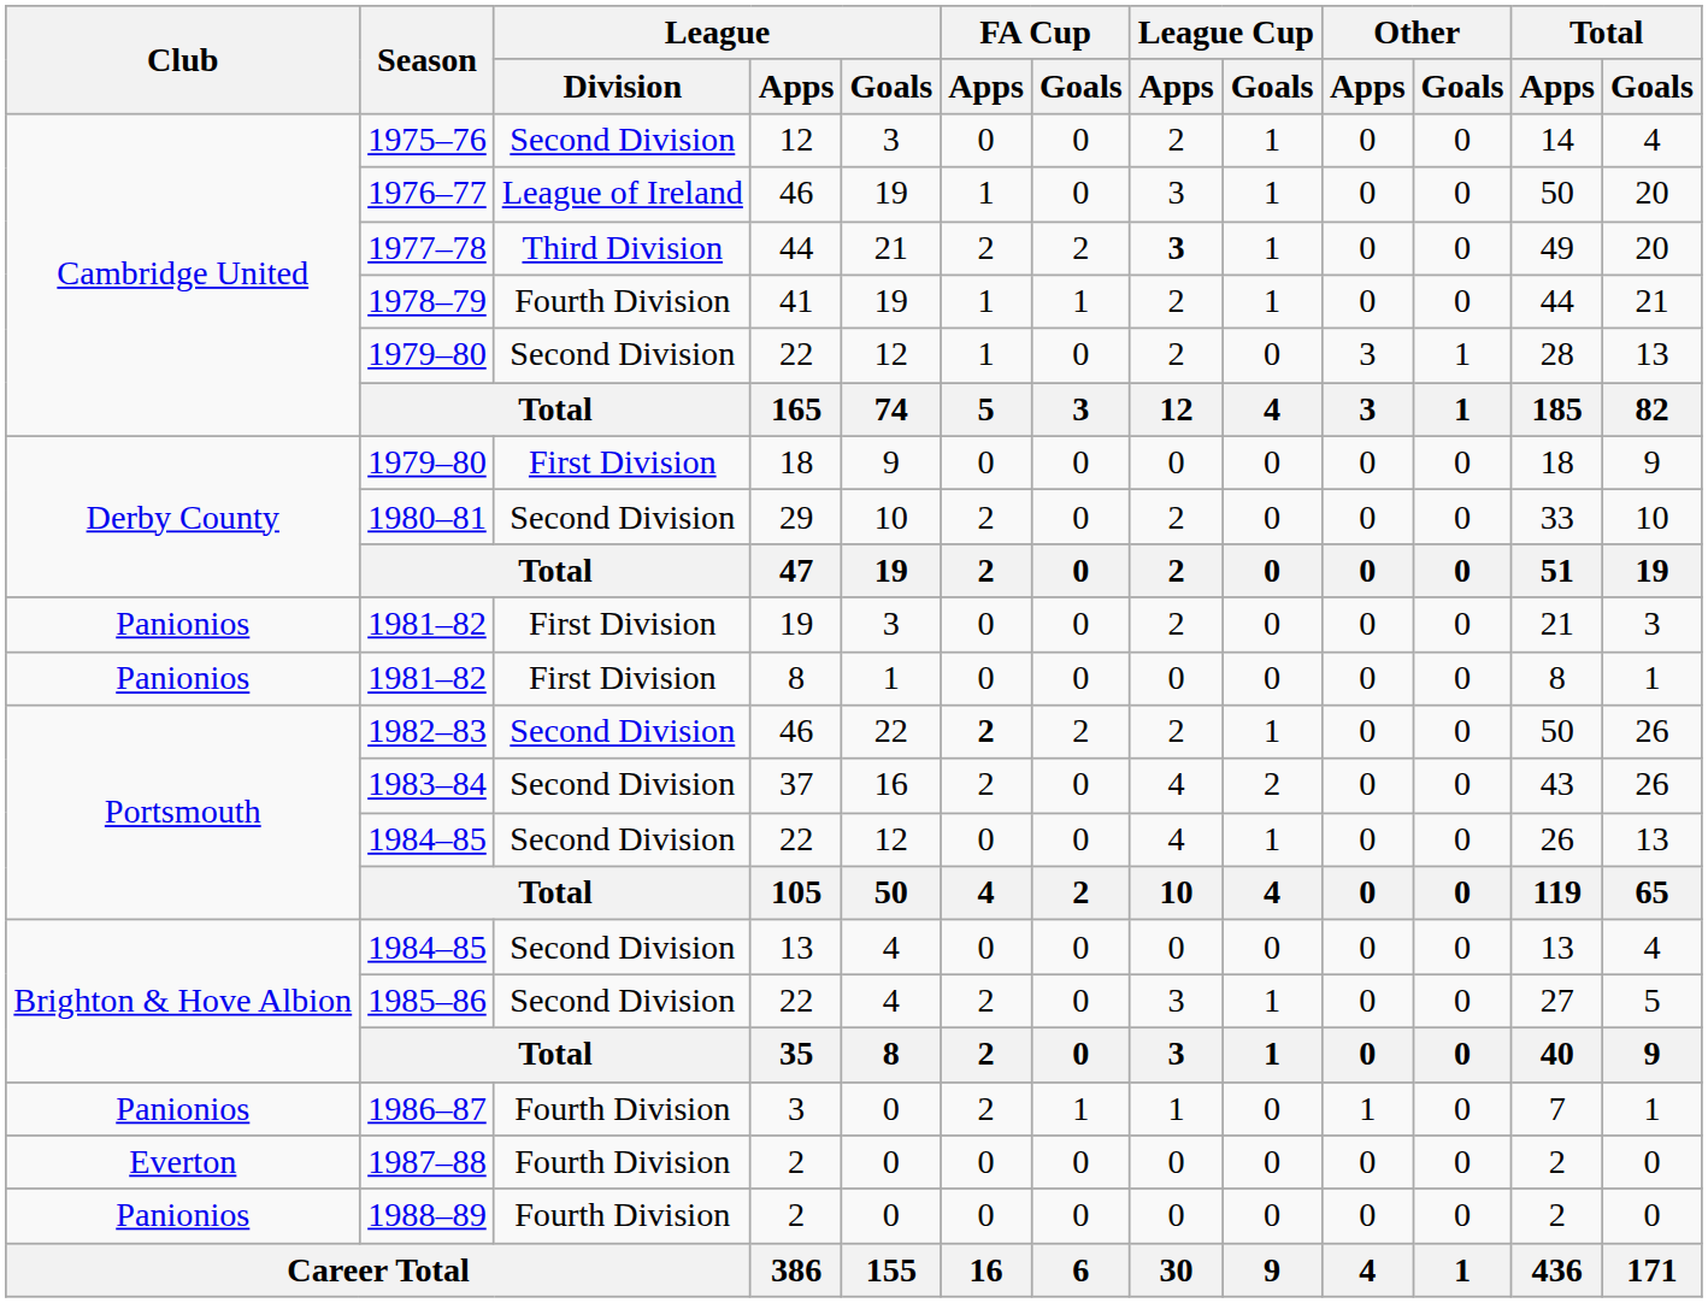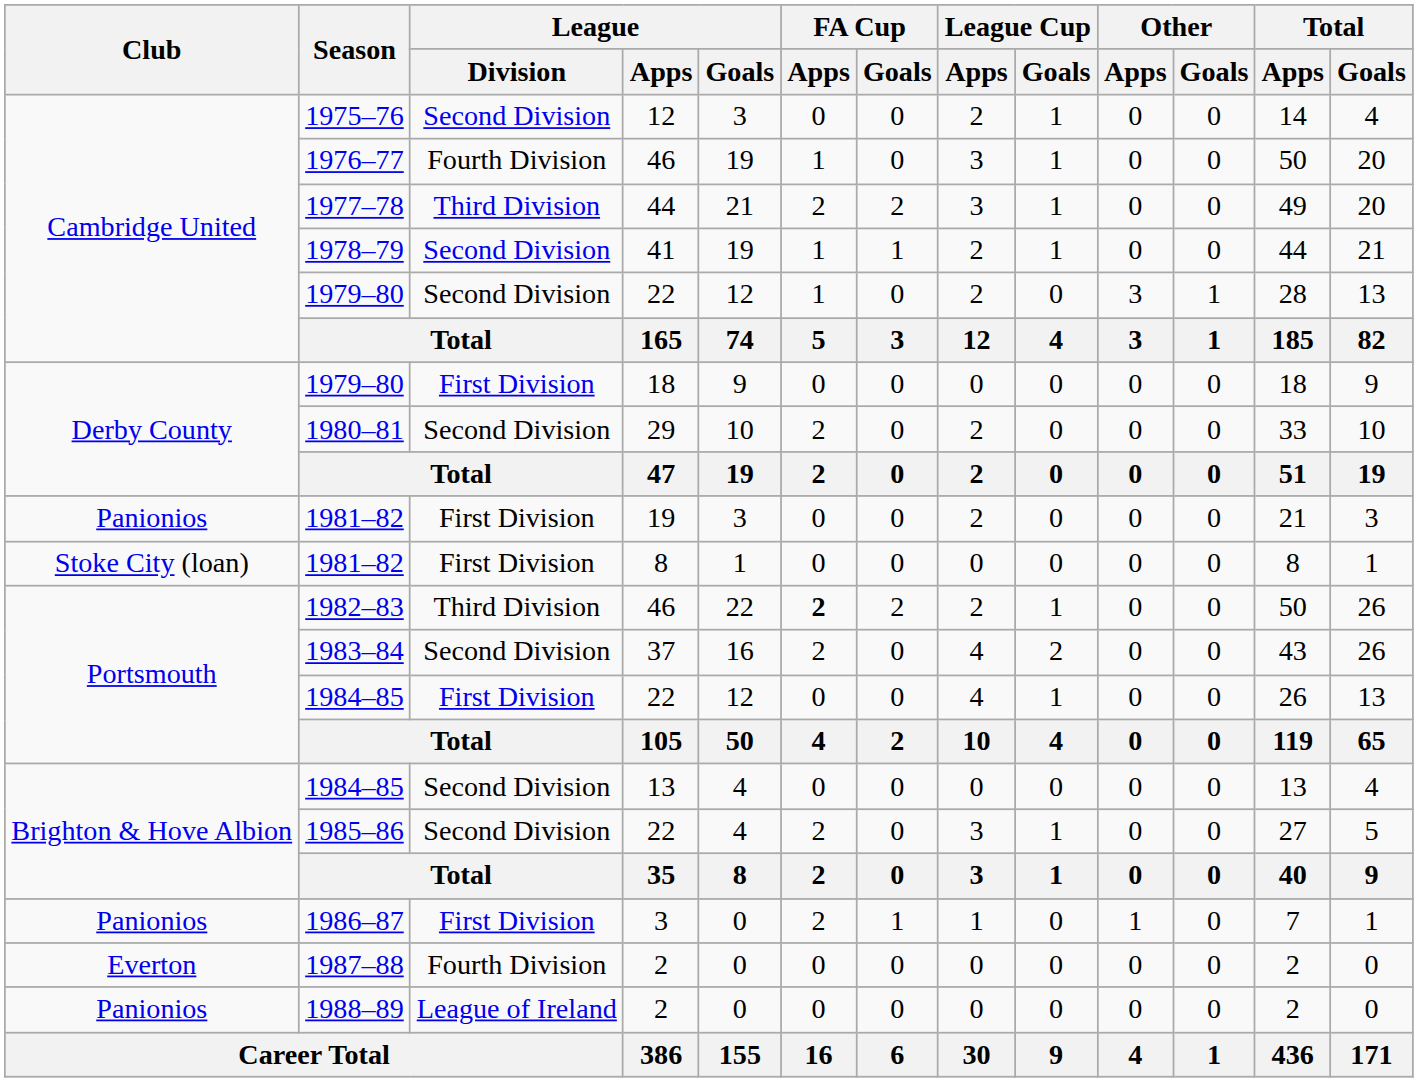 <table class="wikitable" style="text-align: center;">
 <tr>
 <th rowspan="2">Club</th>
 <th rowspan="2">Season</th>
 <th colspan="3">League</th>
 <th colspan="2">FA Cup</th>
 <th colspan="2">League Cup</th>
 <th colspan="2">Other</th>
 <th colspan="2">Total</th>
 </tr>
 <tr>
 <th>Division</th>
 <th>Apps</th>
 <th>Goals</th>
 <th>Apps</th>
 <th>Goals</th>
 <th>Apps</th>
 <th>Goals</th>
 <th>Apps</th>
 <th>Goals</th>
 <th>Apps</th>
 <th>Goals</th>
 </tr>
 <tr>
 <td rowspan="6"><a href='#'>Cambridge United</a></td>
 <td><a href='#'>1975–76</a></td>
 <td><a href='#'>Second Division</a></td>
 <td>12</td>
 <td>3</td>
 <td>0</td>
 <td>0</td>
 <td>2</td>
 <td>1</td>
 <td>0</td>
 <td>0</td>
 <td>14</td>
 <td>4</td>
 </tr>
 <tr>
 <td><a href='#'>1976–77</a></td>
-<td><a href='#'>League of Ireland</a></td>
+<td>Fourth Division</td>
 <td>46</td>
 <td>19</td>
 <td>1</td>
 <td>0</td>
 <td>3</td>
 <td>1</td>
 <td>0</td>
 <td>0</td>
 <td>50</td>
 <td>20</td>
 </tr>
 <tr>
 <td><a href='#'>1977–78</a></td>
 <td><a href='#'>Third Division</a></td>
 <td>44</td>
 <td>21</td>
 <td>2</td>
 <td>2</td>
-<td><strong>3</strong></td>
+<td>3</td>
 <td>1</td>
 <td>0</td>
 <td>0</td>
 <td>49</td>
 <td>20</td>
 </tr>
 <tr>
 <td><a href='#'>1978–79</a></td>
-<td>Fourth Division</td>
+<td><a href='#'>Second Division</a></td>
 <td>41</td>
 <td>19</td>
 <td>1</td>
 <td>1</td>
 <td>2</td>
 <td>1</td>
 <td>0</td>
 <td>0</td>
 <td>44</td>
 <td>21</td>
 </tr>
 <tr>
 <td><a href='#'>1979–80</a></td>
 <td>Second Division</td>
 <td>22</td>
 <td>12</td>
 <td>1</td>
 <td>0</td>
 <td>2</td>
 <td>0</td>
 <td>3</td>
 <td>1</td>
 <td>28</td>
 <td>13</td>
 </tr>
 <tr>
 <th colspan="2">Total</th>
 <th>165</th>
 <th>74</th>
 <th>5</th>
 <th>3</th>
 <th>12</th>
 <th>4</th>
 <th>3</th>
 <th>1</th>
 <th>185</th>
 <th>82</th>
 </tr>
 <tr>
 <td rowspan="3"><a href='#'>Derby County</a></td>
 <td><a href='#'>1979–80</a></td>
 <td><a href='#'>First Division</a></td>
 <td>18</td>
 <td>9</td>
 <td>0</td>
 <td>0</td>
 <td>0</td>
 <td>0</td>
 <td>0</td>
 <td>0</td>
 <td>18</td>
 <td>9</td>
 </tr>
 <tr>
 <td><a href='#'>1980–81</a></td>
 <td>Second Division</td>
 <td>29</td>
 <td>10</td>
 <td>2</td>
 <td>0</td>
 <td>2</td>
 <td>0</td>
 <td>0</td>
 <td>0</td>
 <td>33</td>
 <td>10</td>
 </tr>
 <tr>
 <th colspan="2">Total</th>
 <th>47</th>
 <th>19</th>
 <th>2</th>
 <th>0</th>
 <th>2</th>
 <th>0</th>
 <th>0</th>
 <th>0</th>
 <th>51</th>
 <th>19</th>
 </tr>
 <tr>
 <td><a href='#'>Panionios</a></td>
 <td><a href='#'>1981–82</a></td>
 <td>First Division</td>
 <td>19</td>
 <td>3</td>
 <td>0</td>
 <td>0</td>
 <td>2</td>
 <td>0</td>
 <td>0</td>
 <td>0</td>
 <td>21</td>
 <td>3</td>
 </tr>
 <tr>
-<td><a href='#'>Panionios</a></td>
+<td><a href='#'>Stoke City</a> (loan)</td>
 <td><a href='#'>1981–82</a></td>
 <td>First Division</td>
 <td>8</td>
 <td>1</td>
 <td>0</td>
 <td>0</td>
 <td>0</td>
 <td>0</td>
 <td>0</td>
 <td>0</td>
 <td>8</td>
 <td>1</td>
 </tr>
 <tr>
 <td rowspan="4"><a href='#'>Portsmouth</a></td>
 <td><a href='#'>1982–83</a></td>
-<td><a href='#'>Second Division</a></td>
+<td>Third Division</td>
 <td>46</td>
 <td>22</td>
 <td><strong>2</strong></td>
 <td>2</td>
 <td>2</td>
 <td>1</td>
 <td>0</td>
 <td>0</td>
 <td>50</td>
 <td>26</td>
 </tr>
 <tr>
 <td><a href='#'>1983–84</a></td>
 <td>Second Division</td>
 <td>37</td>
 <td>16</td>
 <td>2</td>
 <td>0</td>
 <td>4</td>
 <td>2</td>
 <td>0</td>
 <td>0</td>
 <td>43</td>
 <td>26</td>
 </tr>
 <tr>
 <td><a href='#'>1984–85</a></td>
-<td>Second Division</td>
+<td><a href='#'>First Division</a></td>
 <td>22</td>
 <td>12</td>
 <td>0</td>
 <td>0</td>
 <td>4</td>
 <td>1</td>
 <td>0</td>
 <td>0</td>
 <td>26</td>
 <td>13</td>
 </tr>
 <tr>
 <th colspan="2">Total</th>
 <th>105</th>
 <th>50</th>
 <th>4</th>
 <th>2</th>
 <th>10</th>
 <th>4</th>
 <th>0</th>
 <th>0</th>
 <th>119</th>
 <th>65</th>
 </tr>
 <tr>
 <td rowspan="3"><a href='#'>Brighton & Hove Albion</a></td>
 <td><a href='#'>1984–85</a></td>
 <td>Second Division</td>
 <td>13</td>
 <td>4</td>
 <td>0</td>
 <td>0</td>
 <td>0</td>
 <td>0</td>
 <td>0</td>
 <td>0</td>
 <td>13</td>
 <td>4</td>
 </tr>
 <tr>
 <td><a href='#'>1985–86</a></td>
 <td>Second Division</td>
 <td>22</td>
 <td>4</td>
 <td>2</td>
 <td>0</td>
 <td>3</td>
 <td>1</td>
 <td>0</td>
 <td>0</td>
 <td>27</td>
 <td>5</td>
 </tr>
 <tr>
 <th colspan="2">Total</th>
 <th>35</th>
 <th>8</th>
 <th>2</th>
 <th>0</th>
 <th>3</th>
 <th>1</th>
 <th>0</th>
 <th>0</th>
 <th>40</th>
 <th>9</th>
 </tr>
 <tr>
 <td><a href='#'>Panionios</a></td>
 <td><a href='#'>1986–87</a></td>
-<td>Fourth Division</td>
+<td><a href='#'>First Division</a></td>
 <td>3</td>
 <td>0</td>
 <td>2</td>
 <td>1</td>
 <td>1</td>
 <td>0</td>
 <td>1</td>
 <td>0</td>
 <td>7</td>
 <td>1</td>
 </tr>
 <tr>
 <td><a href='#'>Everton</a></td>
 <td><a href='#'>1987–88</a></td>
 <td>Fourth Division</td>
 <td>2</td>
 <td>0</td>
 <td>0</td>
 <td>0</td>
 <td>0</td>
 <td>0</td>
 <td>0</td>
 <td>0</td>
 <td>2</td>
 <td>0</td>
 </tr>
 <tr>
 <td><a href='#'>Panionios</a></td>
 <td><a href='#'>1988–89</a></td>
-<td>Fourth Division</td>
+<td><a href='#'>League of Ireland</a></td>
 <td>2</td>
 <td>0</td>
 <td>0</td>
 <td>0</td>
 <td>0</td>
 <td>0</td>
 <td>0</td>
 <td>0</td>
 <td>2</td>
 <td>0</td>
 </tr>
 <tr>
 <th colspan="3">Career Total</th>
 <th>386</th>
 <th>155</th>
 <th>16</th>
 <th>6</th>
 <th>30</th>
 <th>9</th>
 <th>4</th>
 <th>1</th>
 <th>436</th>
 <th>171</th>
 </tr>
 </table>
